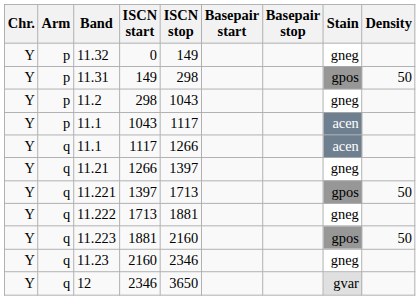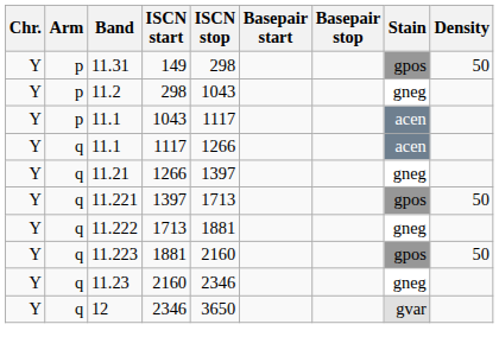 <table class="wikitable" style="text-align:right">
 <tr>
 <th>Chr.</th>
 <th>Arm</th>
 <th>Band</th>
 <th>ISCN<br>start</th>
 <th>ISCN<br>stop</th>
 <th>Basepair<br>start</th>
 <th>Basepair<br>stop</th>
 <th>Stain</th>
 <th>Density</th>
-</tr>
-<tr>
-<td>Y</td>
-<td>p</td>
-<td style="text-align:left">11.32</td>
-<td>0</td>
-<td>149</td>
-<td></td>
-<td></td>
-<td style="background:white">gneg</td>
-<td></td>
 </tr>
 <tr>
 <td>Y</td>
 <td>p</td>
 <td style="text-align:left">11.31</td>
 <td>149</td>
 <td>298</td>
 <td></td>
 <td></td>
 <td style="background:#979797">gpos</td>
 <td>50</td>
 </tr>
 <tr>
 <td>Y</td>
 <td>p</td>
 <td style="text-align:left">11.2</td>
 <td>298</td>
 <td>1043</td>
 <td></td>
 <td></td>
 <td style="background:white">gneg</td>
 <td></td>
 </tr>
 <tr>
 <td>Y</td>
 <td>p</td>
 <td style="text-align:left">11.1</td>
 <td>1043</td>
 <td>1117</td>
 <td></td>
 <td></td>
 <td style="background:#6e7f8f; color:white;">acen</td>
 <td></td>
 </tr>
 <tr>
 <td>Y</td>
 <td>q</td>
 <td style="text-align:left">11.1</td>
 <td>1117</td>
 <td>1266</td>
 <td></td>
 <td></td>
 <td style="background:#6e7f8f; color:white;">acen</td>
 <td></td>
 </tr>
 <tr>
 <td>Y</td>
 <td>q</td>
 <td style="text-align:left">11.21</td>
 <td>1266</td>
 <td>1397</td>
 <td></td>
 <td></td>
 <td style="background:white">gneg</td>
 <td></td>
 </tr>
 <tr>
 <td>Y</td>
 <td>q</td>
 <td style="text-align:left">11.221</td>
 <td>1397</td>
 <td>1713</td>
 <td></td>
 <td></td>
 <td style="background:#979797">gpos</td>
 <td>50</td>
 </tr>
 <tr>
 <td>Y</td>
 <td>q</td>
 <td style="text-align:left">11.222</td>
 <td>1713</td>
 <td>1881</td>
 <td></td>
 <td></td>
 <td style="background:white">gneg</td>
 <td></td>
 </tr>
 <tr>
 <td>Y</td>
 <td>q</td>
 <td style="text-align:left">11.223</td>
 <td>1881</td>
 <td>2160</td>
 <td></td>
 <td></td>
 <td style="background:#979797">gpos</td>
 <td>50</td>
 </tr>
 <tr>
 <td>Y</td>
 <td>q</td>
 <td style="text-align:left">11.23</td>
 <td>2160</td>
 <td>2346</td>
 <td></td>
 <td></td>
 <td style="background:white">gneg</td>
 <td></td>
 </tr>
 <tr>
 <td>Y</td>
 <td>q</td>
 <td style="text-align:left">12</td>
 <td>2346</td>
 <td>3650</td>
 <td></td>
 <td></td>
 <td style="background:#e0e0e0">gvar</td>
 <td></td>
 </tr>
 </table>
